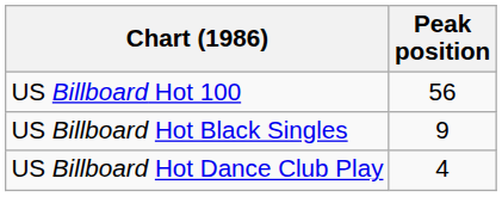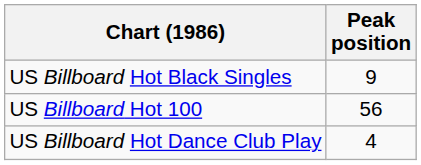 <table class="wikitable">
 <tr>
 <th>Chart (1986)</th>
 <th>Peak<br>position</th>
 </tr>
 <tr>
+<td>US <em>Billboard</em> <a href='#'>Hot Black Singles</a></td>
+<td align="center">9</td>
+</tr>
+<tr>
 <td>US <a href='#'><em>Billboard</em> Hot 100</a></td>
 <td align="center">56 </td>
-</tr>
-<tr>
-<td>US <em>Billboard</em> <a href='#'>Hot Black Singles</a></td>
-<td align="center">9</td>
 </tr>
 <tr>
 <td>US <em>Billboard</em> <a href='#'>Hot Dance Club Play</a></td>
 <td align="center">4 </td>
 </tr>
 </table>
